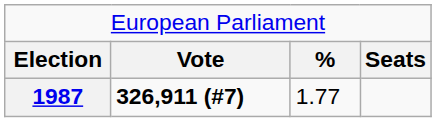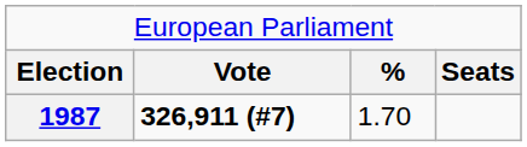 <table class="wikitable" style="font-size:97%;">
 <tr>
 <td align="center" colspan="4"><a href='#'>European Parliament</a></td>
 </tr>
 <tr>
 <th width="65">Election</th>
 <th width="115">Vote</th>
 <th width="40">%</th>
 <th>Seats</th>
 </tr>
 <tr>
 <th><a href='#'>1987</a></th>
 <td><strong>326,911 (#7)</strong></td>
-<td>1.77</td>
+<td>1.70</td>
 <td></td>
 </tr>
 </table>
